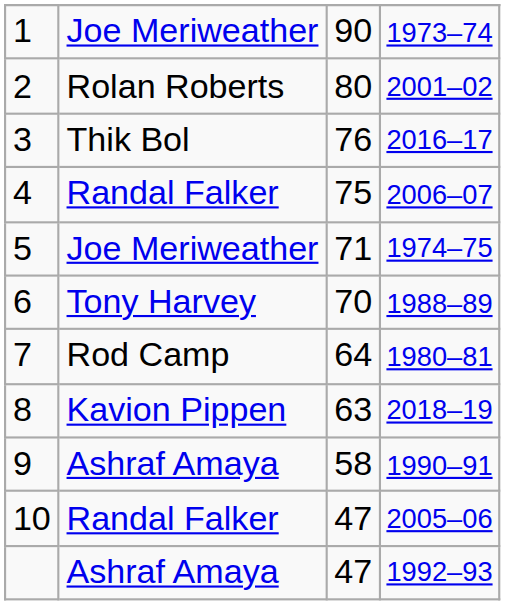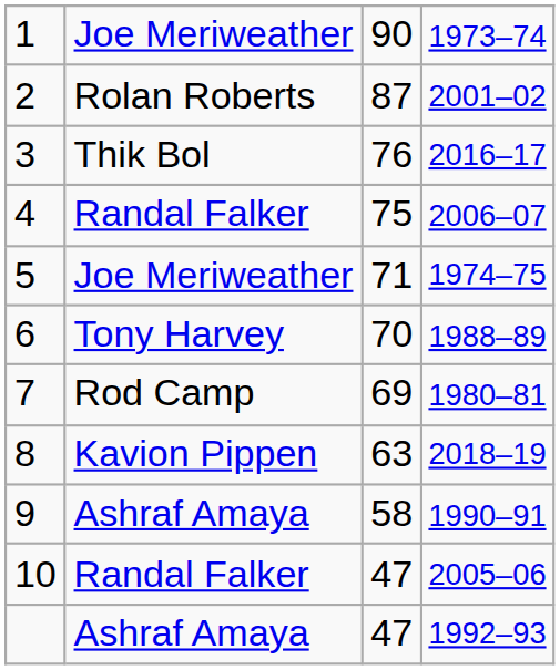 <table class="wikitable">
 <tr>
 </tr>
 <tr>
 <td>1</td>
 <td><a href='#'>Joe Meriweather</a></td>
 <td>90</td>
 <td style="font-size:80%;"><a href='#'>1973–74</a></td>
 </tr>
 <tr>
 <td>2</td>
 <td>Rolan Roberts</td>
-<td>80</td>
+<td>87</td>
 <td style="font-size:80%;"><a href='#'>2001–02</a></td>
 </tr>
 <tr>
 <td>3</td>
 <td>Thik Bol</td>
 <td>76</td>
 <td style="font-size:80%;"><a href='#'>2016–17</a></td>
 </tr>
 <tr>
 <td>4</td>
 <td><a href='#'>Randal Falker</a></td>
 <td>75</td>
 <td style="font-size:80%;"><a href='#'>2006–07</a></td>
 </tr>
 <tr>
 <td>5</td>
 <td><a href='#'>Joe Meriweather</a></td>
 <td>71</td>
 <td style="font-size:80%;"><a href='#'>1974–75</a></td>
 </tr>
 <tr>
 <td>6</td>
 <td><a href='#'>Tony Harvey</a></td>
 <td>70</td>
 <td style="font-size:80%;"><a href='#'>1988–89</a></td>
 </tr>
 <tr>
 <td>7</td>
 <td>Rod Camp</td>
-<td>64</td>
+<td>69</td>
 <td style="font-size:80%;"><a href='#'>1980–81</a></td>
 </tr>
 <tr>
 <td>8</td>
 <td><a href='#'>Kavion Pippen</a></td>
 <td>63</td>
 <td style="font-size:80%;"><a href='#'>2018–19</a></td>
 </tr>
 <tr>
 <td>9</td>
 <td><a href='#'>Ashraf Amaya</a></td>
 <td>58</td>
 <td style="font-size:80%;"><a href='#'>1990–91</a></td>
 </tr>
 <tr>
 <td>10</td>
 <td><a href='#'>Randal Falker</a></td>
 <td>47</td>
 <td style="font-size:80%;"><a href='#'>2005–06</a></td>
 </tr>
 <tr>
 <td></td>
 <td><a href='#'>Ashraf Amaya</a></td>
 <td>47</td>
 <td style="font-size:80%;"><a href='#'>1992–93</a></td>
 </tr>
 </table>
